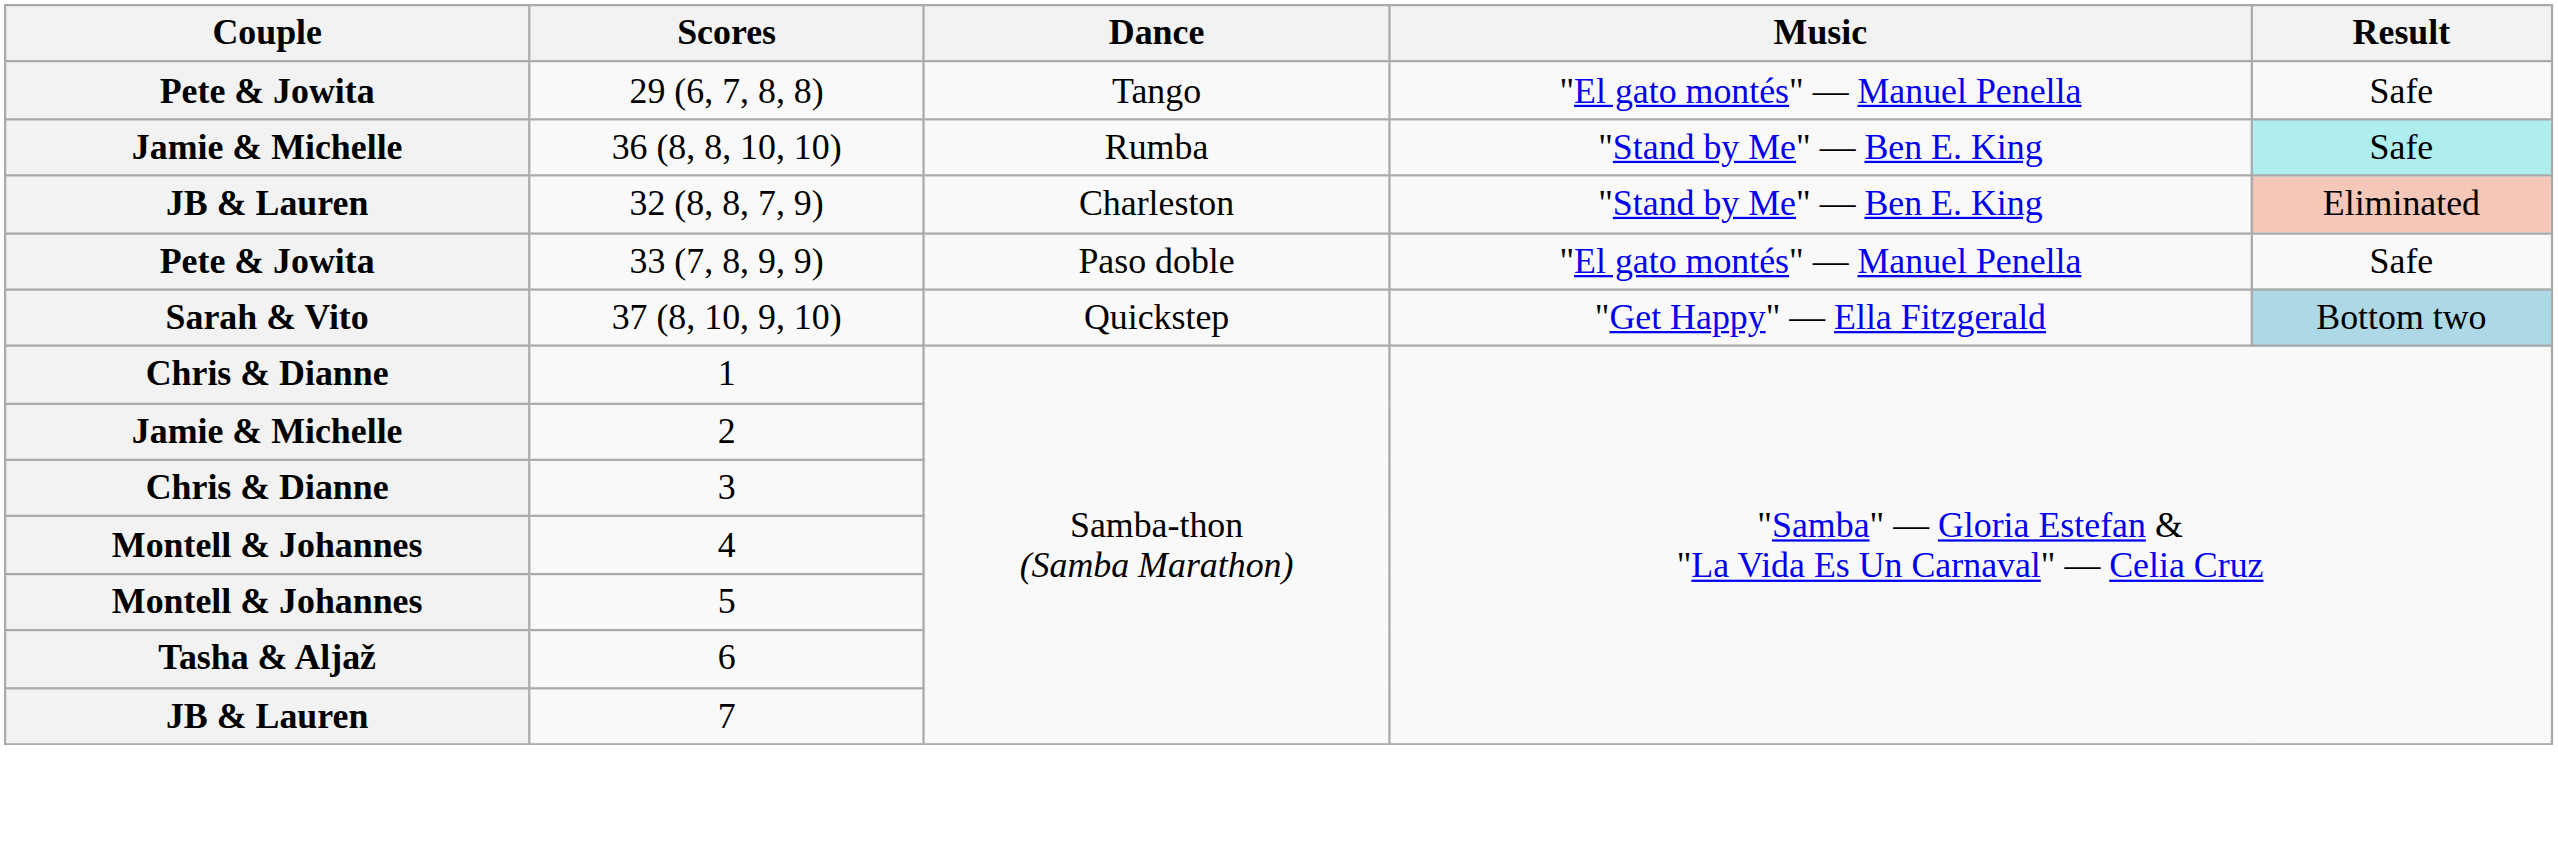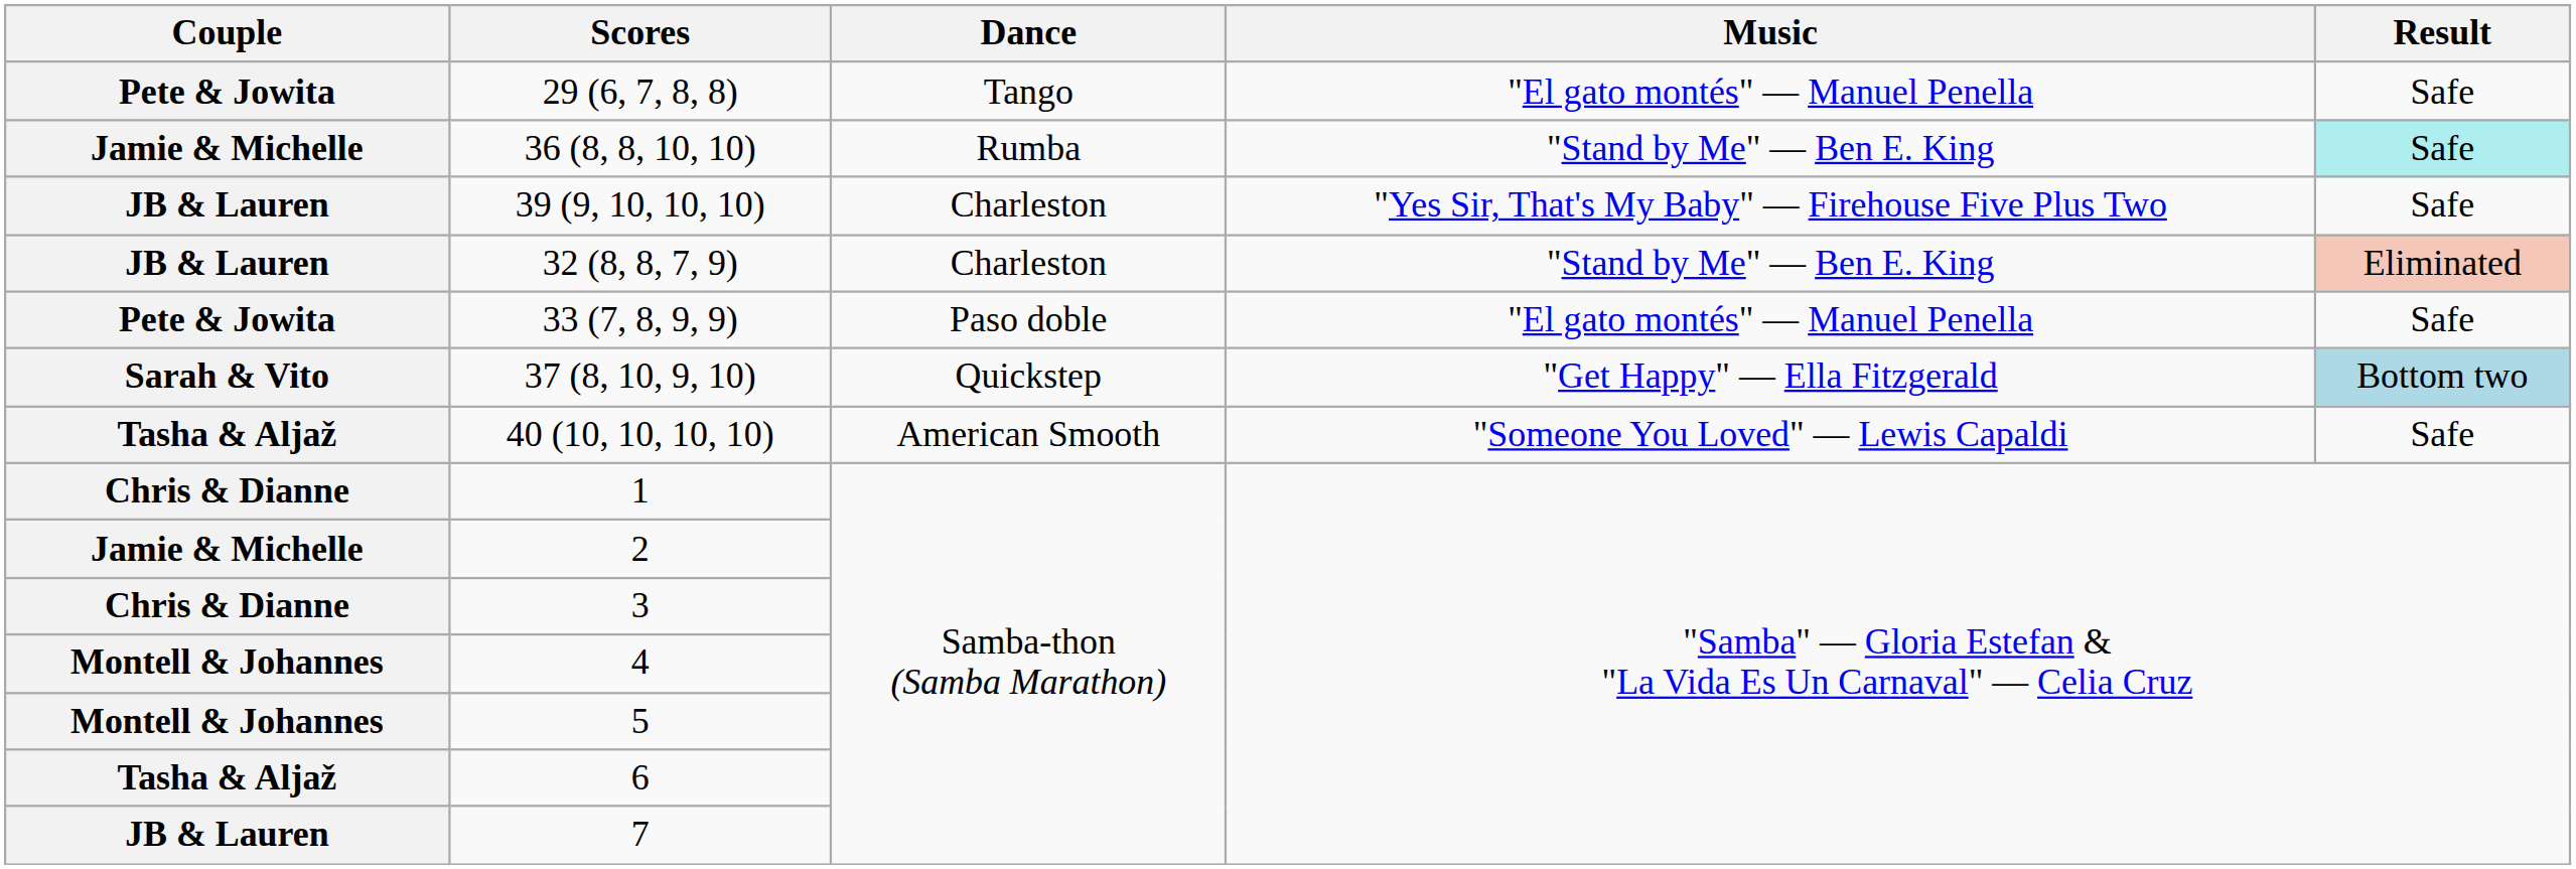 <table class="wikitable sortable" style="text-align:center; width:90%">
 <tr>
 <th scope="col">Couple</th>
 <th scope="col">Scores</th>
 <th scope="col" class="unsortable">Dance</th>
 <th scope="col" class="unsortable">Music</th>
 <th scope="col" class="unsortable">Result</th>
 </tr>
 <tr>
 <th scope="row">Pete & Jowita</th>
 <td>29 (6, 7, 8, 8)</td>
 <td>Tango</td>
 <td>"<a href='#'>El gato montés</a>" — <a href='#'>Manuel Penella</a></td>
 <td>Safe</td>
 </tr>
 <tr>
 <th scope="row">Jamie & Michelle</th>
 <td>36 (8, 8, 10, 10)</td>
 <td>Rumba</td>
 <td>"<a href='#'>Stand by Me</a>" — <a href='#'>Ben E. King</a></td>
 <td style="background: paleturquoise;">Safe</td>
 </tr>
 <tr>
 <th scope="row">JB & Lauren</th>
+<td>39 (9, 10, 10, 10)</td>
+<td>Charleston</td>
+<td>"<a href='#'>Yes Sir, That's My Baby</a>" — <a href='#'>Firehouse Five Plus Two</a></td>
+<td>Safe</td>
+</tr>
+<tr>
+<th scope="row">JB & Lauren</th>
 <td>32 (8, 8, 7, 9)</td>
 <td>Charleston</td>
 <td>"<a href='#'>Stand by Me</a>" — <a href='#'>Ben E. King</a></td>
 <td bgcolor=#f4c7b8>Eliminated</td>
 </tr>
 <tr>
 <th scope="row">Pete & Jowita</th>
 <td>33 (7, 8, 9, 9)</td>
 <td>Paso doble</td>
 <td>"<a href='#'>El gato montés</a>" — <a href='#'>Manuel Penella</a></td>
 <td>Safe</td>
 </tr>
 <tr>
 <th scope="row">Sarah & Vito</th>
 <td>37 (8, 10, 9, 10)</td>
 <td>Quickstep</td>
 <td>"<a href='#'>Get Happy</a>" — <a href='#'>Ella Fitzgerald</a></td>
 <td bgcolor=lightblue>Bottom two</td>
+</tr>
+<tr>
+<th scope="row">Tasha & Aljaž</th>
+<td>40 (10, 10, 10, 10)</td>
+<td>American Smooth</td>
+<td>"<a href='#'>Someone You Loved</a>" — <a href='#'>Lewis Capaldi</a></td>
+<td>Safe</td>
 </tr>
 <tr>
 <th scope="row">Chris & Dianne</th>
 <td>1</td>
 <td rowspan="7">Samba-thon<br><em>(Samba Marathon)</em></td>
 <td colspan="2" rowspan="7">"<a href='#'>Samba</a>" — <a href='#'>Gloria Estefan</a> &<br>"<a href='#'>La Vida Es Un Carnaval</a>" — <a href='#'>Celia Cruz</a></td>
 </tr>
 <tr>
 <th scope="row">Jamie & Michelle</th>
 <td>2</td>
 </tr>
 <tr>
 <th scope="row">Chris & Dianne</th>
 <td>3</td>
 </tr>
 <tr>
 <th scope="row">Montell & Johannes</th>
 <td>4</td>
 </tr>
 <tr>
 <th scope="row">Montell & Johannes</th>
 <td>5</td>
 </tr>
 <tr>
 <th scope="row">Tasha & Aljaž</th>
 <td>6</td>
 </tr>
 <tr>
 <th scope="row">JB & Lauren</th>
 <td>7</td>
 </tr>
 </table>
